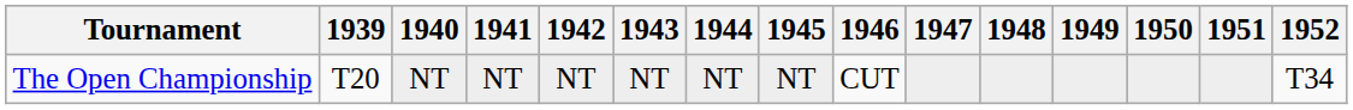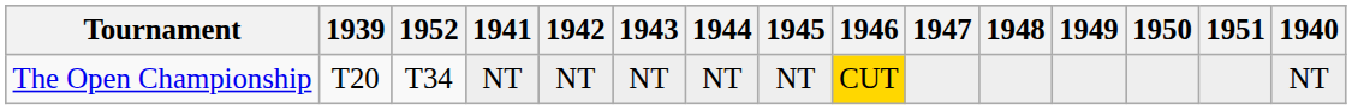 <table class="wikitable" style="font-size:95%;text-align:center;">
 <tr>
 <th>Tournament</th>
 <th>1939</th>
-<th>1940</th>
+<th>1952</th>
 <th>1941</th>
 <th>1942</th>
 <th>1943</th>
 <th>1944</th>
 <th>1945</th>
 <th>1946</th>
 <th>1947</th>
 <th>1948</th>
 <th>1949</th>
 <th>1950</th>
 <th>1951</th>
-<th>1952</th>
+<th>1940</th>
 </tr>
 <tr>
 <td align=left><a href='#'>The Open Championship</a></td>
 <td>T20</td>
+<td>T34</td>
 <td style="background:#eeeeee;">NT</td>
 <td style="background:#eeeeee;">NT</td>
 <td style="background:#eeeeee;">NT</td>
 <td style="background:#eeeeee;">NT</td>
 <td style="background:#eeeeee;">NT</td>
-<td style="background:#eeeeee;">NT</td>
-<td>CUT</td>
+<td style="background: gold;">CUT</td>
 <td style="background:#eeeeee;"></td>
 <td style="background:#eeeeee;"></td>
 <td style="background:#eeeeee;"></td>
 <td style="background:#eeeeee;"></td>
 <td style="background:#eeeeee;"></td>
-<td>T34</td>
+<td style="background:#eeeeee;">NT</td>
 </tr>
 </table>
